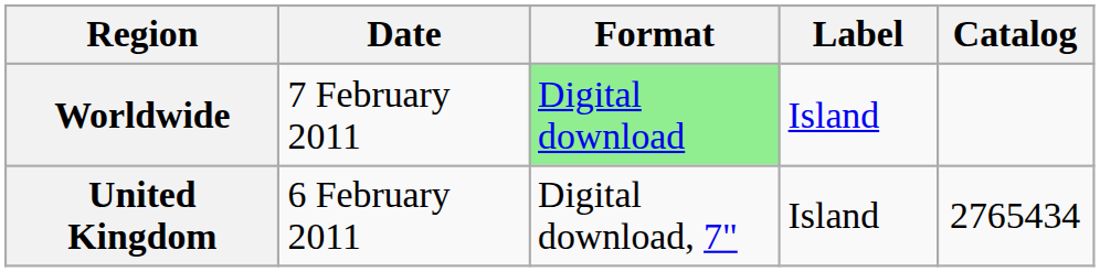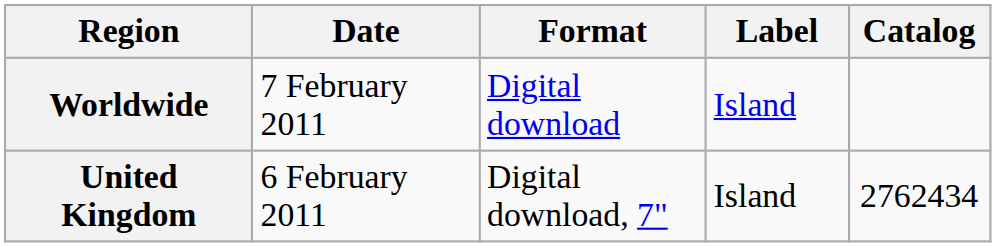 <table class="wikitable plainrowheaders" style="text-align:left;">
 <tr>
 <th scope="col" style="width:110px;">Region</th>
 <th scope="col" style="width:100px;">Date</th>
 <th scope="col" style="width:100px;">Format</th>
 <th scope="col" style="width:60px;">Label</th>
 <th scope="col" style="width:60px;">Catalog</th>
 </tr>
 <tr>
 <th scope="row">Worldwide</th>
 <td>7 February 2011</td>
-<td style="background: lightgreen;"><a href='#'>Digital download</a></td>
+<td><a href='#'>Digital download</a></td>
 <td><a href='#'>Island</a></td>
 <td></td>
 </tr>
 <tr>
 <th scope="row">United Kingdom</th>
 <td>6 February 2011</td>
 <td>Digital download, <a href='#'>7"</a></td>
 <td>Island</td>
-<td style="text-align:center;">2765434</td>
+<td style="text-align:center;">2762434</td>
 </tr>
 </table>
